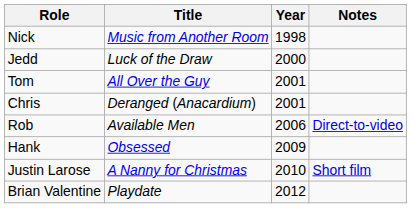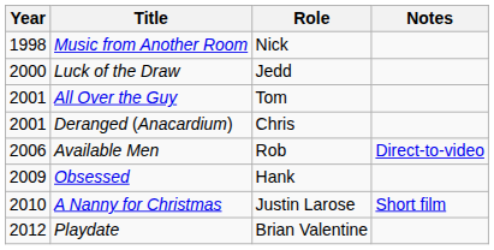 <table class="wikitable sortable">
 <tr>
+<th>Year</th>
+<th>Title</th>
 <th>Role</th>
-<th>Title</th>
-<th>Year</th>
 <th>Notes</th>
 </tr>
 <tr>
+<td>1998</td>
+<td><em><a href='#'>Music from Another Room</a></em></td>
 <td>Nick</td>
-<td><em><a href='#'>Music from Another Room</a></em></td>
-<td>1998</td>
 <td></td>
 </tr>
 <tr>
+<td>2000</td>
+<td><em>Luck of the Draw</em></td>
 <td>Jedd</td>
-<td><em>Luck of the Draw</em></td>
-<td>2000</td>
 <td></td>
 </tr>
 <tr>
+<td>2001</td>
+<td><em><a href='#'>All Over the Guy</a></em></td>
 <td>Tom</td>
-<td><em><a href='#'>All Over the Guy</a></em></td>
-<td>2001</td>
 <td></td>
 </tr>
 <tr>
+<td>2001</td>
+<td><em>Deranged</em> (<em>Anacardium</em>)</td>
 <td>Chris</td>
-<td><em>Deranged</em> (<em>Anacardium</em>)</td>
-<td>2001</td>
 <td></td>
 </tr>
 <tr>
+<td>2006</td>
+<td><em>Available Men</em></td>
 <td>Rob</td>
-<td><em>Available Men</em></td>
-<td>2006</td>
 <td><a href='#'>Direct-to-video</a></td>
 </tr>
 <tr>
+<td>2009</td>
+<td><em><a href='#'>Obsessed</a></em></td>
 <td>Hank</td>
-<td><em><a href='#'>Obsessed</a></em></td>
-<td>2009</td>
 <td></td>
 </tr>
 <tr>
+<td>2010</td>
+<td><em><a href='#'>A Nanny for Christmas</a></em></td>
 <td>Justin Larose</td>
-<td><em><a href='#'>A Nanny for Christmas</a></em></td>
-<td>2010</td>
 <td><a href='#'>Short film</a></td>
 </tr>
 <tr>
+<td>2012</td>
+<td><em>Playdate</em></td>
 <td>Brian Valentine</td>
-<td><em>Playdate</em></td>
-<td>2012</td>
 <td></td>
 </tr>
 </table>
